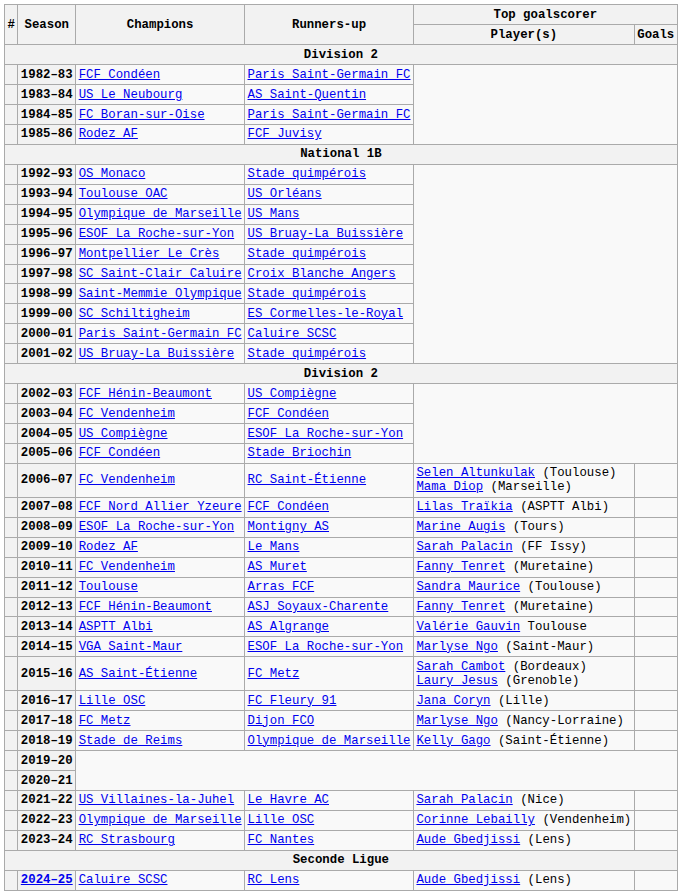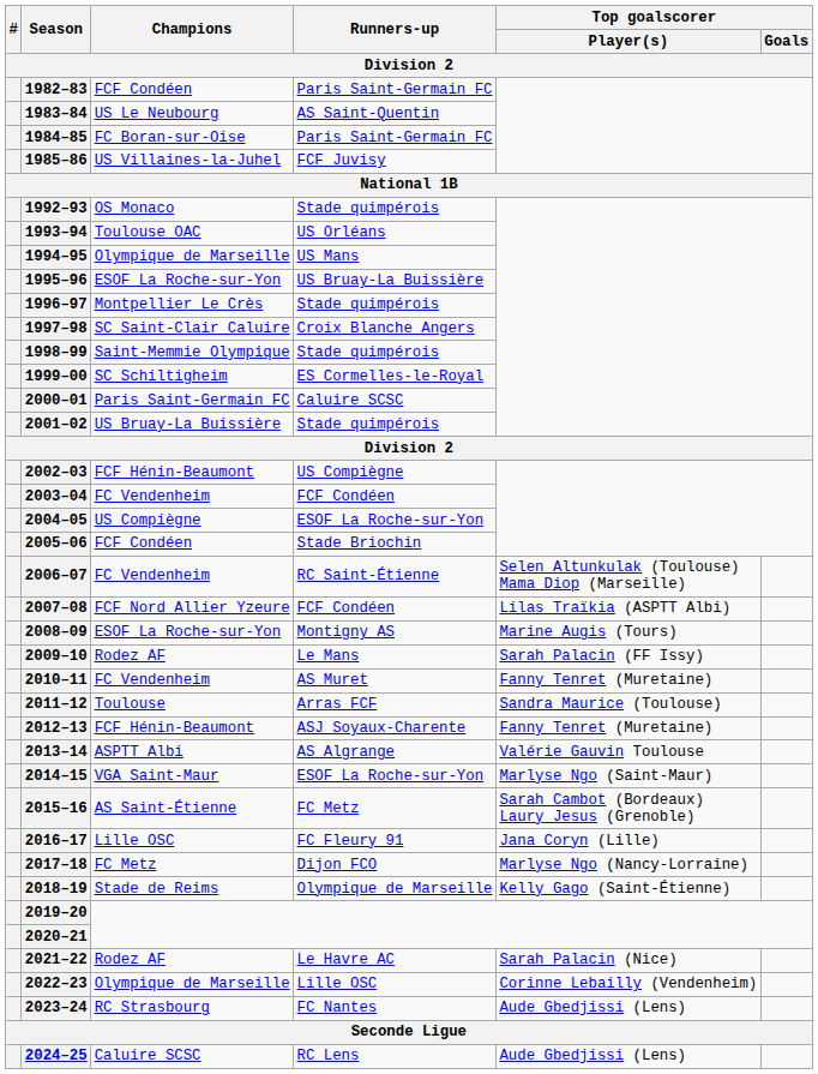 <table class="wikitable plainrowheaders" style="font-size:95%">
 <tr>
 <th rowspan=2>#</th>
 <th rowspan=2>Season</th>
 <th rowspan=2>Champions</th>
 <th rowspan=2>Runners-up</th>
 <th colspan=2>Top goalscorer</th>
 </tr>
 <tr>
 <th>Player(s)</th>
 <th>Goals</th>
 </tr>
 <tr>
 <th colspan=6>Division 2</th>
 </tr>
 <tr>
 <th></th>
 <th>1982–83</th>
 <td><a href='#'>FCF Condéen</a></td>
 <td><a href='#'>Paris Saint-Germain FC</a></td>
 </tr>
 <tr>
 <th></th>
 <th>1983–84</th>
 <td><a href='#'>US Le Neubourg</a></td>
 <td><a href='#'>AS Saint-Quentin</a></td>
 </tr>
 <tr>
 <th></th>
 <th>1984–85</th>
 <td><a href='#'>FC Boran-sur-Oise</a></td>
 <td><a href='#'>Paris Saint-Germain FC</a></td>
 </tr>
 <tr>
 <th></th>
 <th>1985–86</th>
-<td><a href='#'>Rodez AF</a></td>
+<td><a href='#'>US Villaines-la-Juhel</a></td>
 <td><a href='#'>FCF Juvisy</a></td>
 </tr>
 <tr>
 <th colspan=6>National 1B</th>
 </tr>
 <tr>
 <th></th>
 <th>1992–93</th>
 <td> <a href='#'>OS Monaco</a></td>
 <td><a href='#'>Stade quimpérois</a></td>
 </tr>
 <tr>
 <th></th>
 <th>1993–94</th>
 <td><a href='#'>Toulouse OAC</a></td>
 <td><a href='#'>US Orléans</a></td>
 </tr>
 <tr>
 <th></th>
 <th>1994–95</th>
 <td><a href='#'>Olympique de Marseille</a></td>
 <td><a href='#'>US Mans</a></td>
 </tr>
 <tr>
 <th></th>
 <th>1995–96</th>
 <td><a href='#'>ESOF La Roche-sur-Yon</a></td>
 <td><a href='#'>US Bruay-La Buissière</a></td>
 </tr>
 <tr>
 <th></th>
 <th>1996–97</th>
 <td><a href='#'>Montpellier Le Crès</a></td>
 <td><a href='#'>Stade quimpérois</a></td>
 </tr>
 <tr>
 <th></th>
 <th>1997–98</th>
 <td><a href='#'>SC Saint-Clair Caluire</a></td>
 <td><a href='#'>Croix Blanche Angers</a></td>
 </tr>
 <tr>
 <th></th>
 <th>1998–99</th>
 <td><a href='#'>Saint-Memmie Olympique</a></td>
 <td><a href='#'>Stade quimpérois</a></td>
 </tr>
 <tr>
 <th></th>
 <th>1999–00</th>
 <td><a href='#'>SC Schiltigheim</a></td>
 <td><a href='#'>ES Cormelles-le-Royal</a></td>
 </tr>
 <tr>
 <th></th>
 <th>2000–01</th>
 <td><a href='#'>Paris Saint-Germain FC</a></td>
 <td><a href='#'>Caluire SCSC</a></td>
 </tr>
 <tr>
 <th></th>
 <th>2001–02</th>
 <td><a href='#'>US Bruay-La Buissière</a></td>
 <td><a href='#'>Stade quimpérois</a></td>
 </tr>
 <tr>
 <th colspan=6>Division 2</th>
 </tr>
 <tr>
 <th></th>
 <th>2002–03</th>
 <td><a href='#'>FCF Hénin-Beaumont</a></td>
 <td><a href='#'>US Compiègne</a></td>
 </tr>
 <tr>
 <th></th>
 <th>2003–04</th>
 <td><a href='#'>FC Vendenheim</a></td>
 <td><a href='#'>FCF Condéen</a></td>
 </tr>
 <tr>
 <th></th>
 <th>2004–05</th>
 <td><a href='#'>US Compiègne</a></td>
 <td><a href='#'>ESOF La Roche-sur-Yon</a></td>
 </tr>
 <tr>
 <th></th>
 <th>2005–06</th>
 <td><a href='#'>FCF Condéen</a></td>
 <td><a href='#'>Stade Briochin</a></td>
 </tr>
 <tr>
 <th></th>
 <th>2006–07</th>
 <td><a href='#'>FC Vendenheim</a></td>
 <td><a href='#'>RC Saint-Étienne</a></td>
 <td> <a href='#'>Selen Altunkulak</a> (Toulouse)<br> <a href='#'>Mama Diop</a> (Marseille)</td>
 <td></td>
 </tr>
 <tr>
 <th></th>
 <th>2007–08</th>
 <td><a href='#'>FCF Nord Allier Yzeure</a></td>
 <td><a href='#'>FCF Condéen</a></td>
 <td> <a href='#'>Lilas Traïkia</a> (ASPTT Albi)</td>
 <td></td>
 </tr>
 <tr>
 <th></th>
 <th>2008–09</th>
 <td><a href='#'>ESOF La Roche-sur-Yon</a></td>
 <td><a href='#'>Montigny AS</a></td>
 <td> <a href='#'>Marine Augis</a> (Tours)</td>
 <td></td>
 </tr>
 <tr>
 <th></th>
 <th>2009–10</th>
 <td><a href='#'>Rodez AF</a></td>
 <td><a href='#'>Le Mans</a></td>
 <td> <a href='#'>Sarah Palacin</a> (FF Issy)</td>
 <td></td>
 </tr>
 <tr>
 <th></th>
 <th>2010–11</th>
 <td><a href='#'>FC Vendenheim</a></td>
 <td><a href='#'>AS Muret</a></td>
 <td> <a href='#'>Fanny Tenret</a> (Muretaine)</td>
 <td></td>
 </tr>
 <tr>
 <th></th>
 <th>2011–12</th>
 <td><a href='#'>Toulouse</a></td>
 <td><a href='#'>Arras FCF</a></td>
 <td> <a href='#'>Sandra Maurice</a> (Toulouse)</td>
 <td></td>
 </tr>
 <tr>
 <th></th>
 <th>2012–13</th>
 <td><a href='#'>FCF Hénin-Beaumont</a></td>
 <td><a href='#'>ASJ Soyaux-Charente</a></td>
 <td> <a href='#'>Fanny Tenret</a> (Muretaine)</td>
 <td></td>
 </tr>
 <tr>
 <th></th>
 <th>2013–14</th>
 <td><a href='#'>ASPTT Albi</a></td>
 <td><a href='#'>AS Algrange</a></td>
 <td> <a href='#'>Valérie Gauvin</a> Toulouse</td>
 <td></td>
 </tr>
 <tr>
 <th></th>
 <th>2014–15</th>
 <td><a href='#'>VGA Saint-Maur</a></td>
 <td><a href='#'>ESOF La Roche-sur-Yon</a></td>
 <td> <a href='#'>Marlyse Ngo</a> (Saint-Maur)</td>
 <td></td>
 </tr>
 <tr>
 <th></th>
 <th>2015–16</th>
 <td><a href='#'>AS Saint-Étienne</a></td>
 <td><a href='#'>FC Metz</a></td>
 <td> <a href='#'>Sarah Cambot</a> (Bordeaux)<br> <a href='#'>Laury Jesus</a> (Grenoble)</td>
 <td></td>
 </tr>
 <tr>
 <th></th>
 <th>2016–17</th>
 <td><a href='#'>Lille OSC</a></td>
 <td><a href='#'>FC Fleury 91</a></td>
 <td> <a href='#'>Jana Coryn</a> (Lille)</td>
 <td></td>
 </tr>
 <tr>
 <th></th>
 <th>2017–18</th>
 <td><a href='#'>FC Metz</a></td>
 <td><a href='#'>Dijon FCO</a></td>
 <td> <a href='#'>Marlyse Ngo</a> (Nancy-Lorraine)</td>
 <td></td>
 </tr>
 <tr>
 <th></th>
 <th>2018–19</th>
 <td><a href='#'>Stade de Reims</a></td>
 <td><a href='#'>Olympique de Marseille</a></td>
 <td> <a href='#'>Kelly Gago</a> (Saint-Étienne)</td>
 <td></td>
 </tr>
 <tr>
 <th></th>
 <th>2019–20</th>
 <td colspan=4 rowspan=2></td>
 </tr>
 <tr>
 <th></th>
 <th>2020–21</th>
 </tr>
 <tr>
 <th></th>
 <th>2021–22</th>
-<td><a href='#'>US Villaines-la-Juhel</a></td>
+<td><a href='#'>Rodez AF</a></td>
 <td><a href='#'>Le Havre AC</a></td>
 <td> <a href='#'>Sarah Palacin</a> (Nice)</td>
 <td></td>
 </tr>
 <tr>
 <th></th>
 <th>2022–23</th>
 <td><a href='#'>Olympique de Marseille</a></td>
 <td><a href='#'>Lille OSC</a></td>
 <td> <a href='#'>Corinne Lebailly</a> (Vendenheim)</td>
 <td></td>
 </tr>
 <tr>
 <th></th>
 <th>2023–24</th>
 <td><a href='#'>RC Strasbourg</a></td>
 <td><a href='#'>FC Nantes</a></td>
 <td> <a href='#'>Aude Gbedjissi</a> (Lens)</td>
 <td></td>
 </tr>
 <tr>
 <th colspan=6>Seconde Ligue</th>
 </tr>
 <tr>
 <th></th>
 <th><a href='#'>2024–25</a></th>
 <td><a href='#'>Caluire SCSC</a></td>
 <td><a href='#'>RC Lens</a></td>
 <td> <a href='#'>Aude Gbedjissi</a> (Lens)</td>
 <td></td>
 </tr>
 </table>
